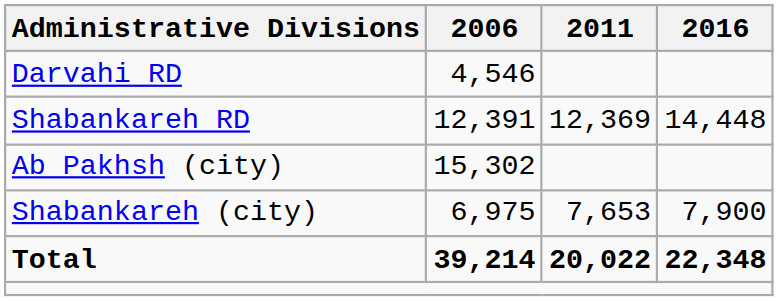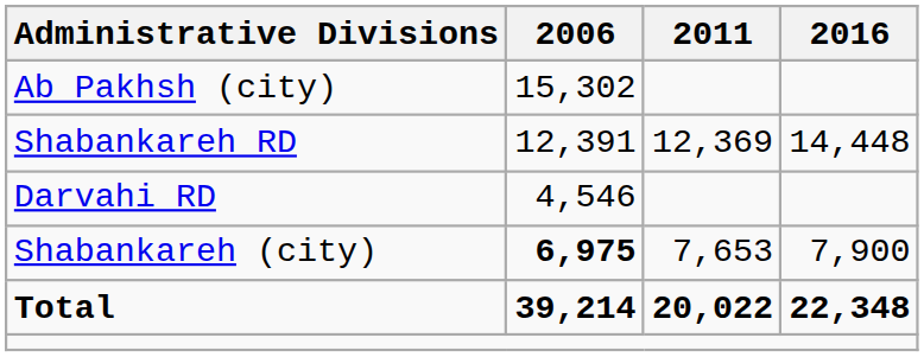 <table class="wikitable">
 <tr>
 <th>Administrative Divisions</th>
 <th>2006</th>
 <th>2011</th>
 <th>2016</th>
 </tr>
 <tr>
-<td><a href='#'>Darvahi RD</a></td>
-<td style="text-align: right;">4,546</td>
+<td><a href='#'>Ab Pakhsh</a> (city)</td>
+<td style="text-align: right;">15,302</td>
 <td style="text-align: right;"></td>
 <td style="text-align: right;"></td>
 </tr>
 <tr>
 <td><a href='#'>Shabankareh RD</a></td>
 <td style="text-align: right;">12,391</td>
 <td style="text-align: right;">12,369</td>
 <td style="text-align: right;">14,448</td>
 </tr>
 <tr>
-<td><a href='#'>Ab Pakhsh</a> (city)</td>
-<td style="text-align: right;">15,302</td>
+<td><a href='#'>Darvahi RD</a></td>
+<td style="text-align: right;">4,546</td>
 <td style="text-align: right;"></td>
 <td style="text-align: right;"></td>
 </tr>
 <tr>
 <td><a href='#'>Shabankareh</a> (city)</td>
-<td style="text-align: right;">6,975</td>
+<td style="text-align: right;"><strong>6,975</strong></td>
 <td style="text-align: right;">7,653</td>
 <td style="text-align: right;">7,900</td>
 </tr>
 <tr>
 <td><strong>Total</strong></td>
 <td style="text-align: right;"><strong>39,214</strong></td>
 <td style="text-align: right;"><strong>20,022</strong></td>
 <td style="text-align: right;"><strong>22,348</strong></td>
 </tr>
 <tr>
 <td colspan=4></td>
 </tr>
 </table>
